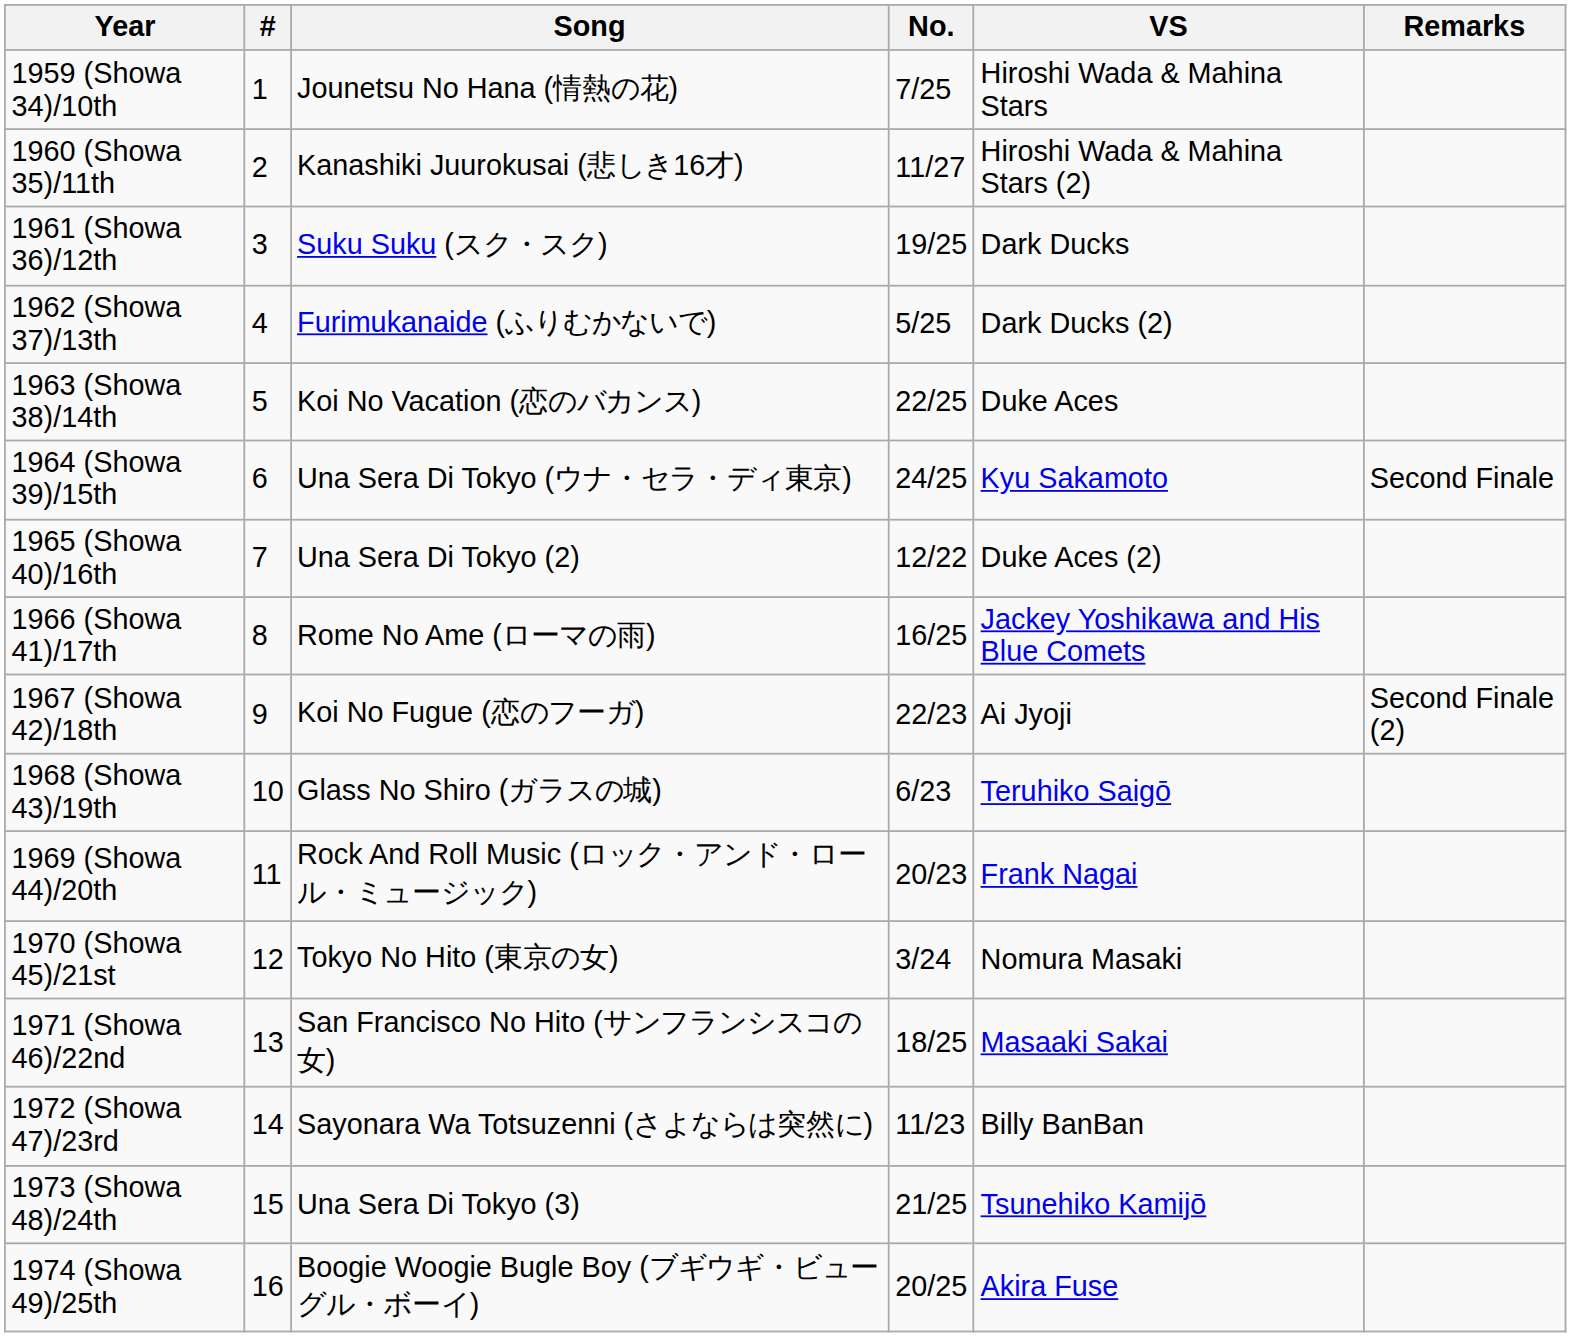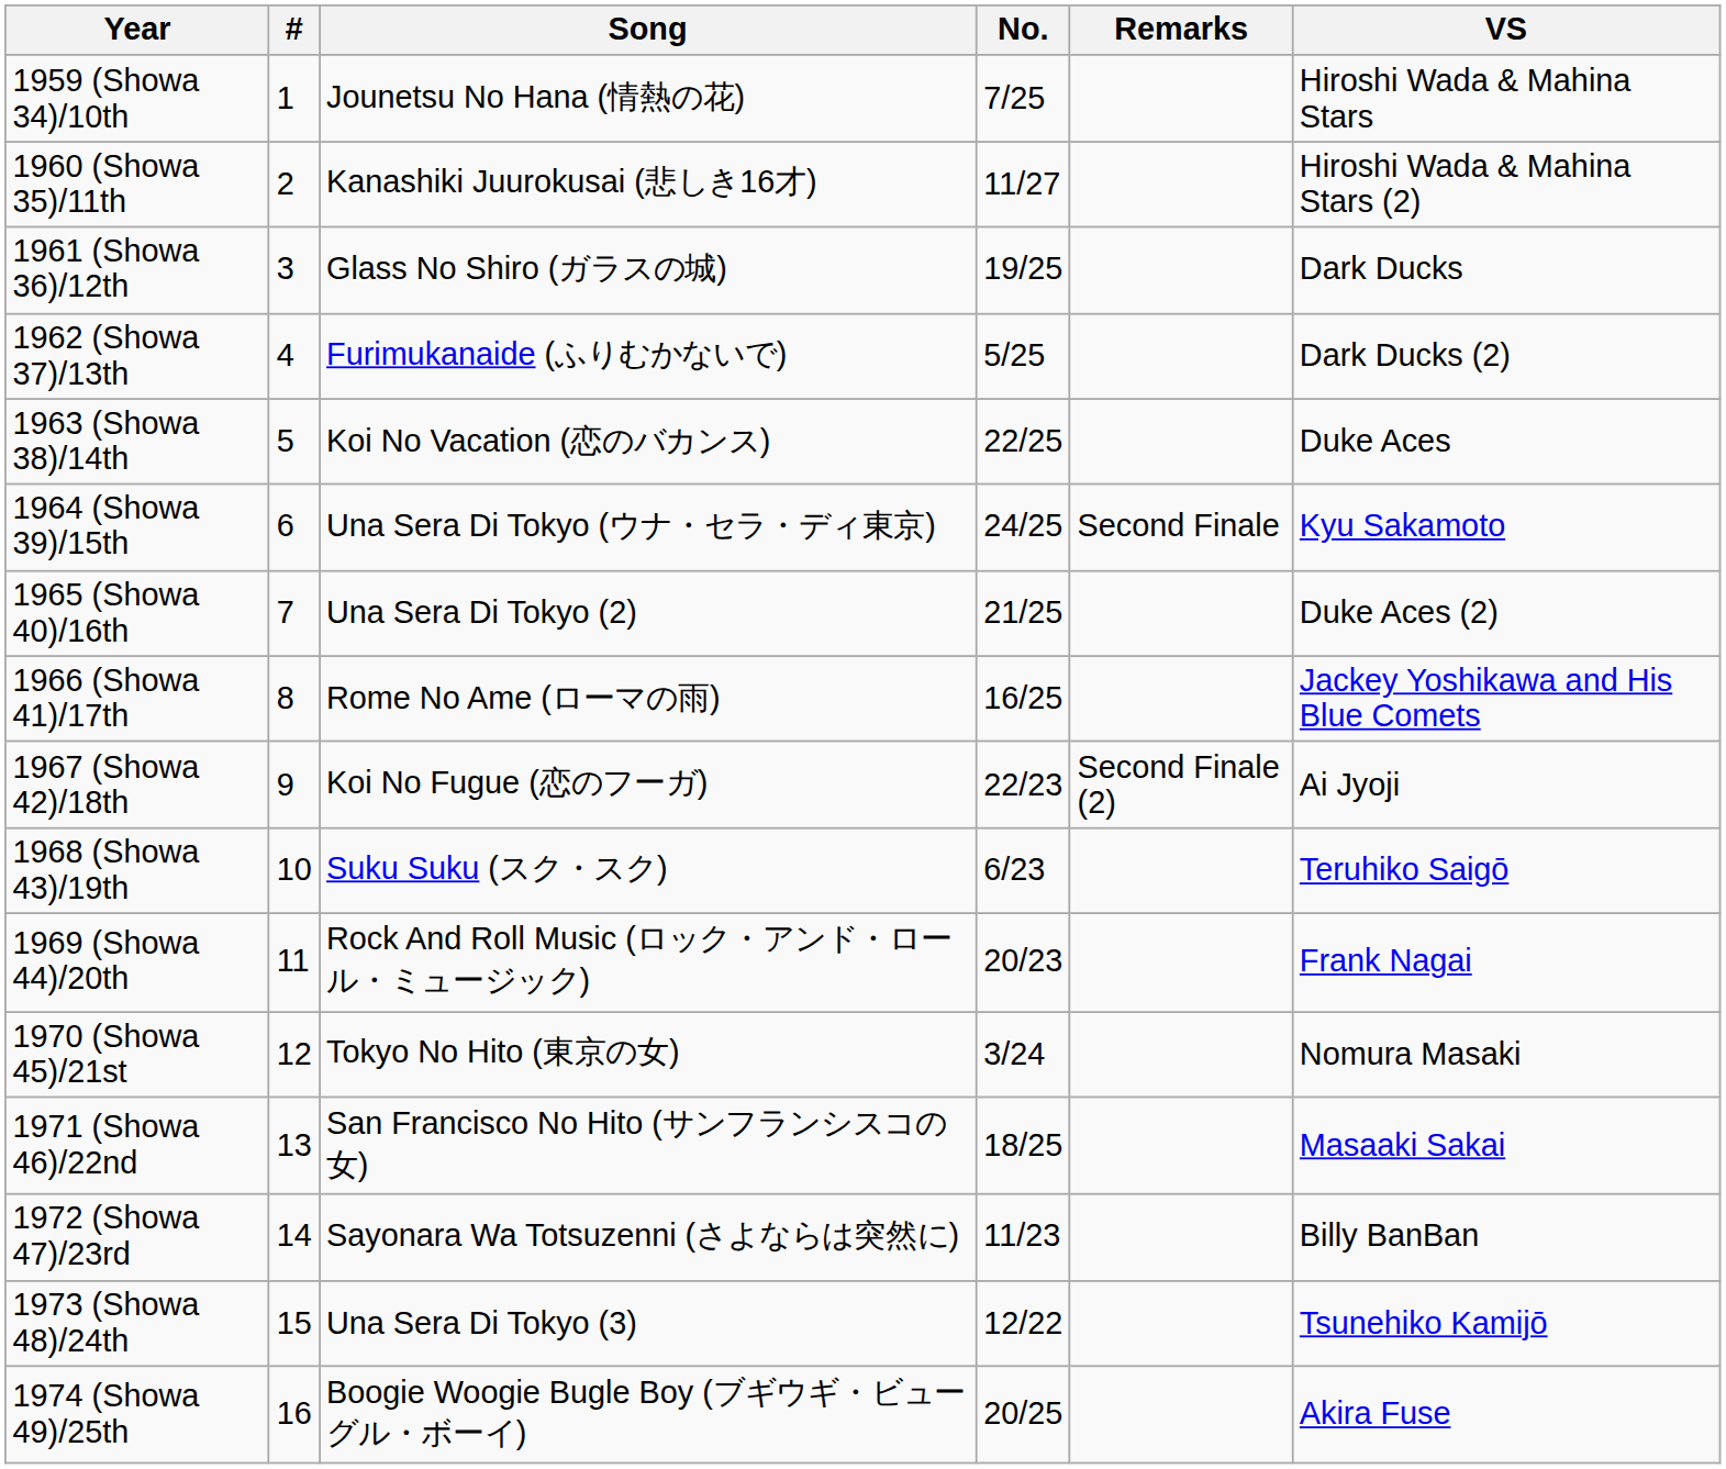 <table class="wikitable">
 <tr>
 <th>Year</th>
 <th>#</th>
 <th>Song</th>
 <th>No.</th>
+<th>Remarks</th>
 <th>VS</th>
-<th>Remarks</th>
 </tr>
 <tr>
 <td>1959 (Showa 34)/10th</td>
 <td>1</td>
 <td>Jounetsu No Hana (情熱の花)</td>
 <td>7/25</td>
+<td></td>
 <td>Hiroshi Wada & Mahina Stars</td>
-<td></td>
 </tr>
 <tr>
 <td>1960 (Showa 35)/11th</td>
 <td>2</td>
 <td>Kanashiki Juurokusai (悲しき16才)</td>
 <td>11/27</td>
+<td></td>
 <td>Hiroshi Wada & Mahina Stars (2)</td>
-<td></td>
 </tr>
 <tr>
 <td>1961 (Showa 36)/12th</td>
 <td>3</td>
-<td><a href='#'>Suku Suku</a> (スク・スク)</td>
+<td>Glass No Shiro (ガラスの城)</td>
 <td>19/25</td>
+<td></td>
 <td>Dark Ducks</td>
-<td></td>
 </tr>
 <tr>
 <td>1962 (Showa 37)/13th</td>
 <td>4</td>
 <td><a href='#'>Furimukanaide</a> (ふりむかないで)</td>
 <td>5/25</td>
+<td></td>
 <td>Dark Ducks (2)</td>
-<td></td>
 </tr>
 <tr>
 <td>1963 (Showa 38)/14th</td>
 <td>5</td>
 <td>Koi No Vacation (恋のバカンス)</td>
 <td>22/25</td>
+<td></td>
 <td>Duke Aces</td>
-<td></td>
 </tr>
 <tr>
 <td>1964 (Showa 39)/15th</td>
 <td>6</td>
 <td>Una Sera Di Tokyo (ウナ・セラ・ディ東京)</td>
 <td>24/25</td>
+<td>Second Finale</td>
 <td><a href='#'>Kyu Sakamoto</a></td>
-<td>Second Finale</td>
 </tr>
 <tr>
 <td>1965 (Showa 40)/16th</td>
 <td>7</td>
 <td>Una Sera Di Tokyo (2)</td>
-<td>12/22</td>
+<td>21/25</td>
+<td></td>
 <td>Duke Aces (2)</td>
-<td></td>
 </tr>
 <tr>
 <td>1966 (Showa 41)/17th</td>
 <td>8</td>
 <td>Rome No Ame (ローマの雨)</td>
 <td>16/25</td>
+<td></td>
 <td><a href='#'>Jackey Yoshikawa and His Blue Comets</a></td>
-<td></td>
 </tr>
 <tr>
 <td>1967 (Showa 42)/18th</td>
 <td>9</td>
 <td>Koi No Fugue (恋のフーガ)</td>
 <td>22/23</td>
+<td>Second Finale (2)</td>
 <td>Ai Jyoji</td>
-<td>Second Finale (2)</td>
 </tr>
 <tr>
 <td>1968 (Showa 43)/19th</td>
 <td>10</td>
-<td>Glass No Shiro (ガラスの城)</td>
+<td><a href='#'>Suku Suku</a> (スク・スク)</td>
 <td>6/23</td>
+<td></td>
 <td><a href='#'>Teruhiko Saigō</a></td>
-<td></td>
 </tr>
 <tr>
 <td>1969 (Showa 44)/20th</td>
 <td>11</td>
 <td>Rock And Roll Music (ロック・アンド・ロール・ミュージック)</td>
 <td>20/23</td>
+<td></td>
 <td><a href='#'>Frank Nagai</a></td>
-<td></td>
 </tr>
 <tr>
 <td>1970 (Showa 45)/21st</td>
 <td>12</td>
 <td>Tokyo No Hito (東京の女)</td>
 <td>3/24</td>
+<td></td>
 <td>Nomura Masaki</td>
-<td></td>
 </tr>
 <tr>
 <td>1971 (Showa 46)/22nd</td>
 <td>13</td>
 <td>San Francisco No Hito (サンフランシスコの女)</td>
 <td>18/25</td>
+<td></td>
 <td><a href='#'>Masaaki Sakai</a></td>
-<td></td>
 </tr>
 <tr>
 <td>1972 (Showa 47)/23rd</td>
 <td>14</td>
 <td>Sayonara Wa Totsuzenni (さよならは突然に)</td>
 <td>11/23</td>
+<td></td>
 <td>Billy BanBan</td>
-<td></td>
 </tr>
 <tr>
 <td>1973 (Showa 48)/24th</td>
 <td>15</td>
 <td>Una Sera Di Tokyo (3)</td>
-<td>21/25</td>
+<td>12/22</td>
+<td></td>
 <td><a href='#'>Tsunehiko Kamijō</a></td>
-<td></td>
 </tr>
 <tr>
 <td>1974 (Showa 49)/25th</td>
 <td>16</td>
 <td>Boogie Woogie Bugle Boy (ブギウギ・ビューグル・ボーイ)</td>
 <td>20/25</td>
+<td></td>
 <td><a href='#'>Akira Fuse</a></td>
-<td></td>
 </tr>
 </table>
